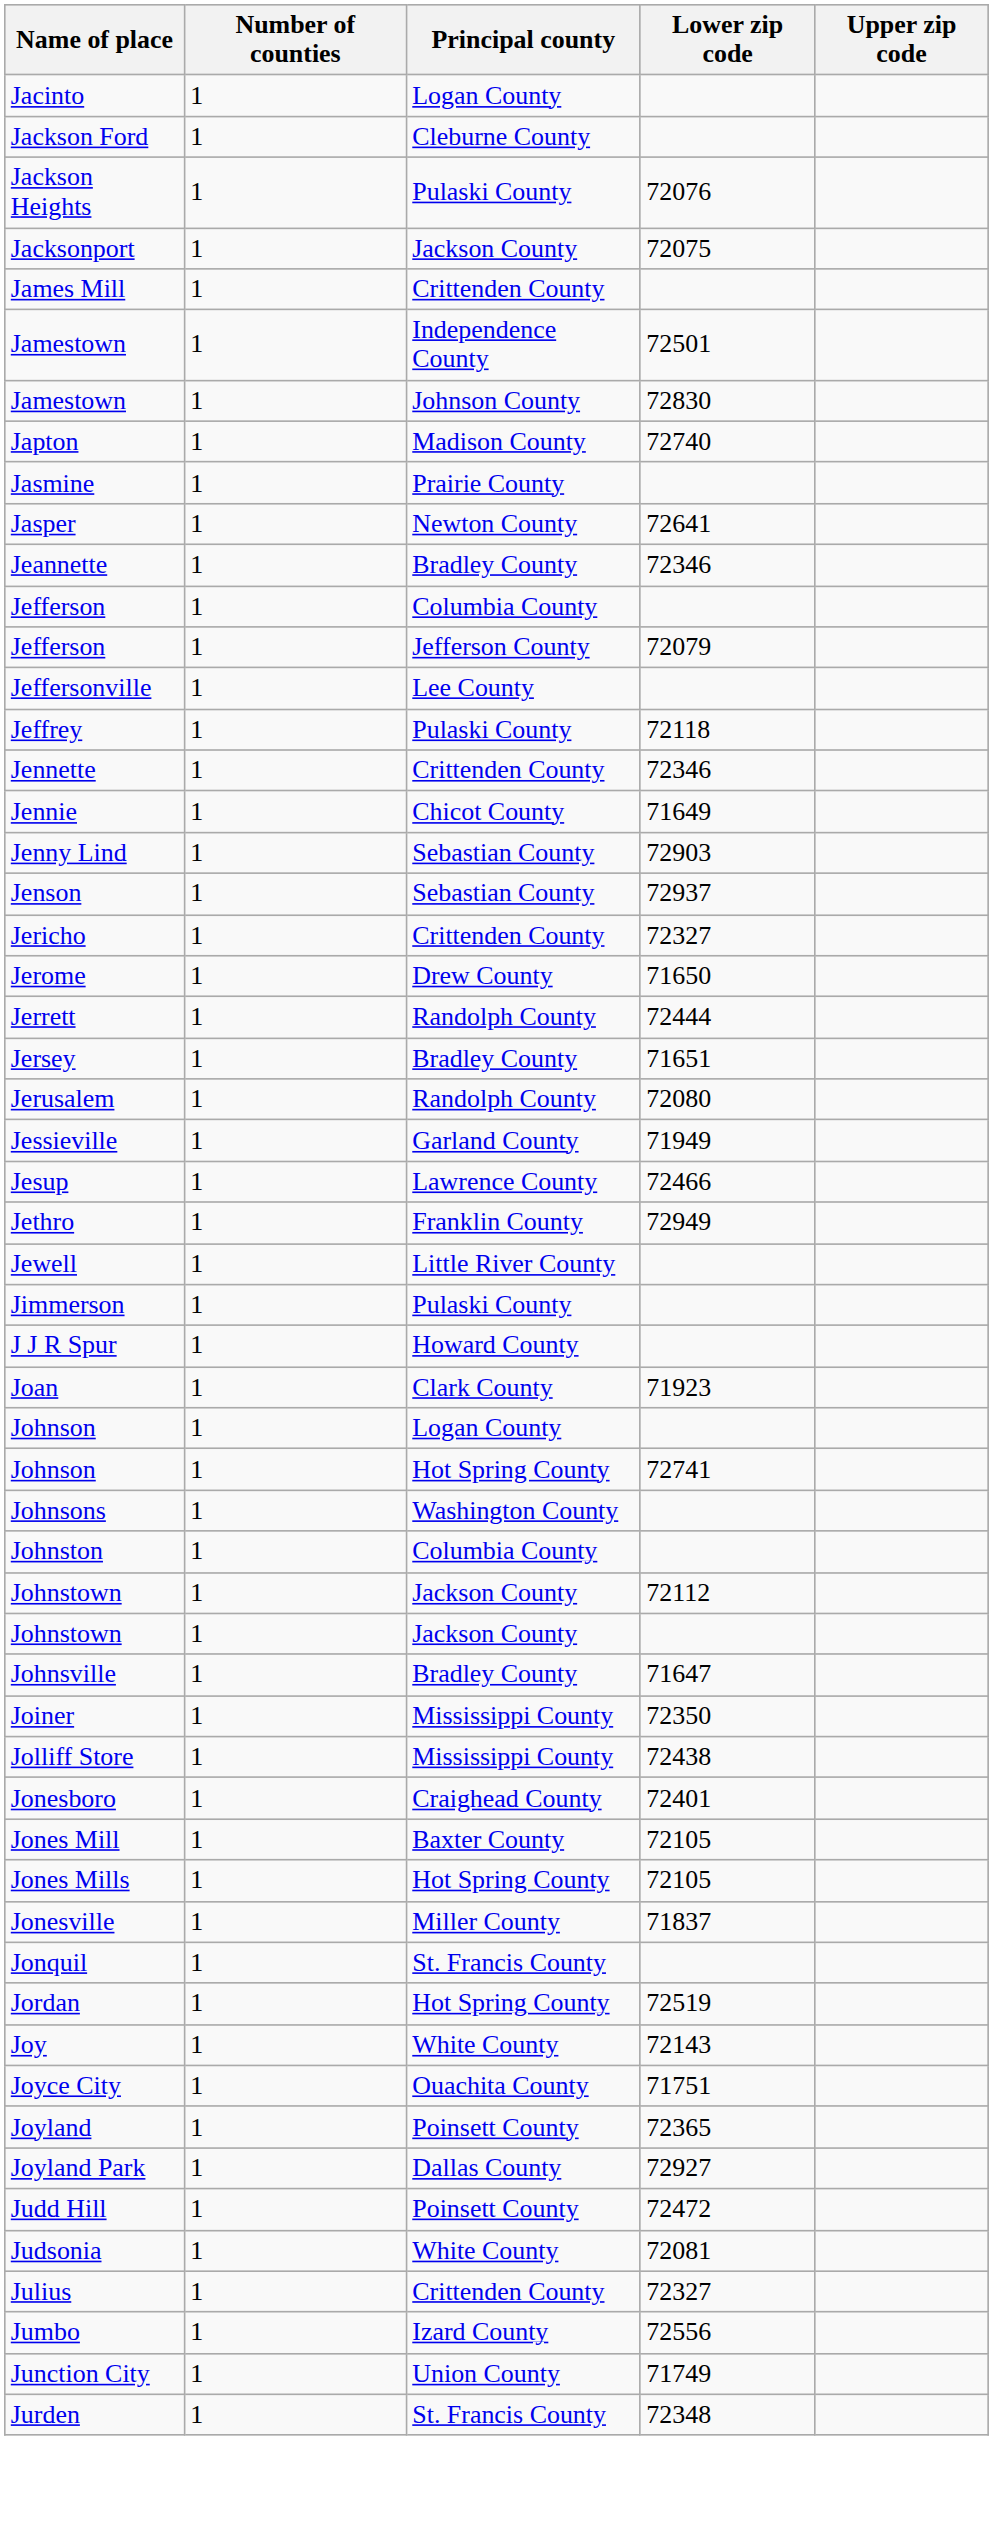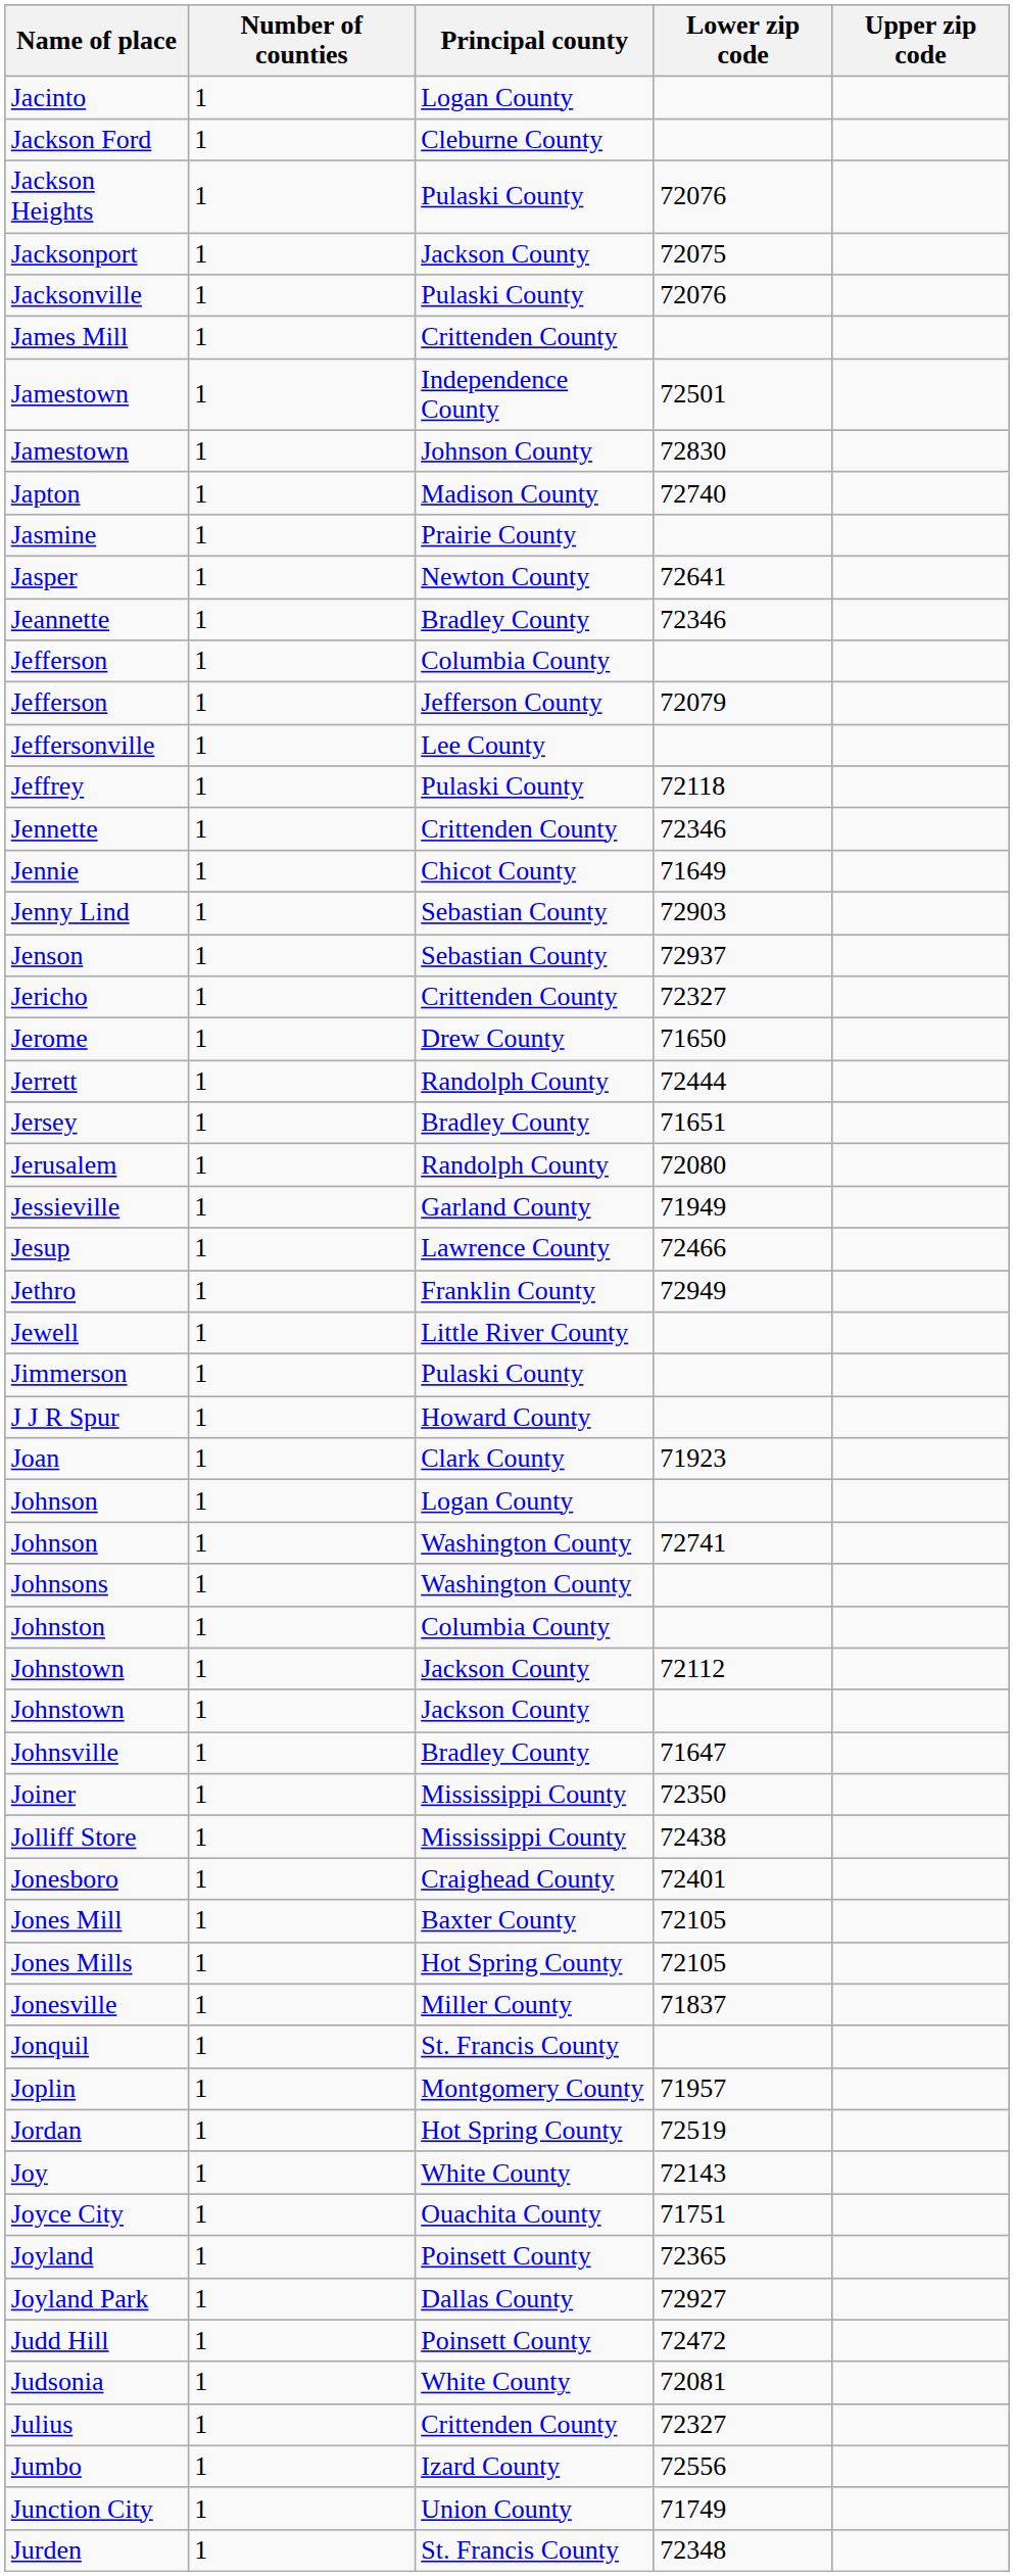 <table class="wikitable">
 <tr>
 <th>Name of place</th>
 <th>Number of counties</th>
 <th>Principal county</th>
 <th>Lower zip code</th>
 <th>Upper zip code</th>
 </tr>
 <tr>
 <td><a href='#'>Jacinto</a></td>
 <td>1</td>
 <td><a href='#'>Logan County</a></td>
 <td> </td>
 <td> </td>
 </tr>
 <tr>
 <td><a href='#'>Jackson Ford</a></td>
 <td>1</td>
 <td><a href='#'>Cleburne County</a></td>
 <td> </td>
 <td> </td>
 </tr>
 <tr>
 <td><a href='#'>Jackson Heights</a></td>
 <td>1</td>
 <td><a href='#'>Pulaski County</a></td>
 <td>72076</td>
 <td> </td>
 </tr>
 <tr>
 <td><a href='#'>Jacksonport</a></td>
 <td>1</td>
 <td><a href='#'>Jackson County</a></td>
 <td>72075</td>
+<td> </td>
+</tr>
+<tr>
+<td><a href='#'>Jacksonville</a></td>
+<td>1</td>
+<td><a href='#'>Pulaski County</a></td>
+<td>72076</td>
 <td> </td>
 </tr>
 <tr>
 <td><a href='#'>James Mill</a></td>
 <td>1</td>
 <td><a href='#'>Crittenden County</a></td>
 <td> </td>
 <td> </td>
 </tr>
 <tr>
 <td><a href='#'>Jamestown</a></td>
 <td>1</td>
 <td><a href='#'>Independence County</a></td>
 <td>72501</td>
 <td> </td>
 </tr>
 <tr>
 <td><a href='#'>Jamestown</a></td>
 <td>1</td>
 <td><a href='#'>Johnson County</a></td>
 <td>72830</td>
 <td> </td>
 </tr>
 <tr>
 <td><a href='#'>Japton</a></td>
 <td>1</td>
 <td><a href='#'>Madison County</a></td>
 <td>72740</td>
 <td> </td>
 </tr>
 <tr>
 <td><a href='#'>Jasmine</a></td>
 <td>1</td>
 <td><a href='#'>Prairie County</a></td>
 <td> </td>
 <td> </td>
 </tr>
 <tr>
 <td><a href='#'>Jasper</a></td>
 <td>1</td>
 <td><a href='#'>Newton County</a></td>
 <td>72641</td>
 <td> </td>
 </tr>
 <tr>
 <td><a href='#'>Jeannette</a></td>
 <td>1</td>
 <td><a href='#'>Bradley County</a></td>
 <td>72346</td>
 <td> </td>
 </tr>
 <tr>
 <td><a href='#'>Jefferson</a></td>
 <td>1</td>
 <td><a href='#'>Columbia County</a></td>
 <td> </td>
 <td> </td>
 </tr>
 <tr>
 <td><a href='#'>Jefferson</a></td>
 <td>1</td>
 <td><a href='#'>Jefferson County</a></td>
 <td>72079</td>
 <td> </td>
 </tr>
 <tr>
 <td><a href='#'>Jeffersonville</a></td>
 <td>1</td>
 <td><a href='#'>Lee County</a></td>
 <td> </td>
 <td> </td>
 </tr>
 <tr>
 <td><a href='#'>Jeffrey</a></td>
 <td>1</td>
 <td><a href='#'>Pulaski County</a></td>
 <td>72118</td>
 <td> </td>
 </tr>
 <tr>
 <td><a href='#'>Jennette</a></td>
 <td>1</td>
 <td><a href='#'>Crittenden County</a></td>
 <td>72346</td>
 <td> </td>
 </tr>
 <tr>
 <td><a href='#'>Jennie</a></td>
 <td>1</td>
 <td><a href='#'>Chicot County</a></td>
 <td>71649</td>
 <td> </td>
 </tr>
 <tr>
 <td><a href='#'>Jenny Lind</a></td>
 <td>1</td>
 <td><a href='#'>Sebastian County</a></td>
 <td>72903</td>
 <td> </td>
 </tr>
 <tr>
 <td><a href='#'>Jenson</a></td>
 <td>1</td>
 <td><a href='#'>Sebastian County</a></td>
 <td>72937</td>
 <td> </td>
 </tr>
 <tr>
 <td><a href='#'>Jericho</a></td>
 <td>1</td>
 <td><a href='#'>Crittenden County</a></td>
 <td>72327</td>
 <td> </td>
 </tr>
 <tr>
 <td><a href='#'>Jerome</a></td>
 <td>1</td>
 <td><a href='#'>Drew County</a></td>
 <td>71650</td>
 <td> </td>
 </tr>
 <tr>
 <td><a href='#'>Jerrett</a></td>
 <td>1</td>
 <td><a href='#'>Randolph County</a></td>
 <td>72444</td>
 <td> </td>
 </tr>
 <tr>
 <td><a href='#'>Jersey</a></td>
 <td>1</td>
 <td><a href='#'>Bradley County</a></td>
 <td>71651</td>
 <td> </td>
 </tr>
 <tr>
 <td><a href='#'>Jerusalem</a></td>
 <td>1</td>
 <td><a href='#'>Randolph County</a></td>
 <td>72080</td>
 <td> </td>
 </tr>
 <tr>
 <td><a href='#'>Jessieville</a></td>
 <td>1</td>
 <td><a href='#'>Garland County</a></td>
 <td>71949</td>
 <td> </td>
 </tr>
 <tr>
 <td><a href='#'>Jesup</a></td>
 <td>1</td>
 <td><a href='#'>Lawrence County</a></td>
 <td>72466</td>
 <td> </td>
 </tr>
 <tr>
 <td><a href='#'>Jethro</a></td>
 <td>1</td>
 <td><a href='#'>Franklin County</a></td>
 <td>72949</td>
 <td> </td>
 </tr>
 <tr>
 <td><a href='#'>Jewell</a></td>
 <td>1</td>
 <td><a href='#'>Little River County</a></td>
 <td> </td>
 <td> </td>
 </tr>
 <tr>
 <td><a href='#'>Jimmerson</a></td>
 <td>1</td>
 <td><a href='#'>Pulaski County</a></td>
 <td> </td>
 <td> </td>
 </tr>
 <tr>
 <td><a href='#'>J J R Spur</a></td>
 <td>1</td>
 <td><a href='#'>Howard County</a></td>
 <td> </td>
 <td> </td>
 </tr>
 <tr>
 <td><a href='#'>Joan</a></td>
 <td>1</td>
 <td><a href='#'>Clark County</a></td>
 <td>71923</td>
 <td> </td>
 </tr>
 <tr>
 <td><a href='#'>Johnson</a></td>
 <td>1</td>
 <td><a href='#'>Logan County</a></td>
 <td> </td>
 <td> </td>
 </tr>
 <tr>
 <td><a href='#'>Johnson</a></td>
 <td>1</td>
-<td><a href='#'>Hot Spring County</a></td>
+<td><a href='#'>Washington County</a></td>
 <td>72741</td>
 <td> </td>
 </tr>
 <tr>
 <td><a href='#'>Johnsons</a></td>
 <td>1</td>
 <td><a href='#'>Washington County</a></td>
 <td> </td>
 <td> </td>
 </tr>
 <tr>
 <td><a href='#'>Johnston</a></td>
 <td>1</td>
 <td><a href='#'>Columbia County</a></td>
 <td> </td>
 <td> </td>
 </tr>
 <tr>
 <td><a href='#'>Johnstown</a></td>
 <td>1</td>
 <td><a href='#'>Jackson County</a></td>
 <td>72112</td>
 <td> </td>
 </tr>
 <tr>
 <td><a href='#'>Johnstown</a></td>
 <td>1</td>
 <td><a href='#'>Jackson County</a></td>
 <td> </td>
 <td> </td>
 </tr>
 <tr>
 <td><a href='#'>Johnsville</a></td>
 <td>1</td>
 <td><a href='#'>Bradley County</a></td>
 <td>71647</td>
 <td> </td>
 </tr>
 <tr>
 <td><a href='#'>Joiner</a></td>
 <td>1</td>
 <td><a href='#'>Mississippi County</a></td>
 <td>72350</td>
 <td> </td>
 </tr>
 <tr>
 <td><a href='#'>Jolliff Store</a></td>
 <td>1</td>
 <td><a href='#'>Mississippi County</a></td>
 <td>72438</td>
 <td> </td>
 </tr>
 <tr>
 <td><a href='#'>Jonesboro</a></td>
 <td>1</td>
 <td><a href='#'>Craighead County</a></td>
 <td>72401</td>
 <td> </td>
 </tr>
 <tr>
 <td><a href='#'>Jones Mill</a></td>
 <td>1</td>
 <td><a href='#'>Baxter County</a></td>
 <td>72105</td>
 <td> </td>
 </tr>
 <tr>
 <td><a href='#'>Jones Mills</a></td>
 <td>1</td>
 <td><a href='#'>Hot Spring County</a></td>
 <td>72105</td>
 <td> </td>
 </tr>
 <tr>
 <td><a href='#'>Jonesville</a></td>
 <td>1</td>
 <td><a href='#'>Miller County</a></td>
 <td>71837</td>
 <td> </td>
 </tr>
 <tr>
 <td><a href='#'>Jonquil</a></td>
 <td>1</td>
 <td><a href='#'>St. Francis County</a></td>
 <td> </td>
 <td> </td>
 </tr>
 <tr>
+<td><a href='#'>Joplin</a></td>
+<td>1</td>
+<td><a href='#'>Montgomery County</a></td>
+<td>71957</td>
+<td> </td>
+</tr>
+<tr>
 <td><a href='#'>Jordan</a></td>
 <td>1</td>
 <td><a href='#'>Hot Spring County</a></td>
 <td>72519</td>
 <td> </td>
 </tr>
 <tr>
 <td><a href='#'>Joy</a></td>
 <td>1</td>
 <td><a href='#'>White County</a></td>
 <td>72143</td>
 <td> </td>
 </tr>
 <tr>
 <td><a href='#'>Joyce City</a></td>
 <td>1</td>
 <td><a href='#'>Ouachita County</a></td>
 <td>71751</td>
 <td> </td>
 </tr>
 <tr>
 <td><a href='#'>Joyland</a></td>
 <td>1</td>
 <td><a href='#'>Poinsett County</a></td>
 <td>72365</td>
 <td> </td>
 </tr>
 <tr>
 <td><a href='#'>Joyland Park</a></td>
 <td>1</td>
 <td><a href='#'>Dallas County</a></td>
 <td>72927</td>
 <td> </td>
 </tr>
 <tr>
 <td><a href='#'>Judd Hill</a></td>
 <td>1</td>
 <td><a href='#'>Poinsett County</a></td>
 <td>72472</td>
 <td> </td>
 </tr>
 <tr>
 <td><a href='#'>Judsonia</a></td>
 <td>1</td>
 <td><a href='#'>White County</a></td>
 <td>72081</td>
 <td> </td>
 </tr>
 <tr>
 <td><a href='#'>Julius</a></td>
 <td>1</td>
 <td><a href='#'>Crittenden County</a></td>
 <td>72327</td>
 <td> </td>
 </tr>
 <tr>
 <td><a href='#'>Jumbo</a></td>
 <td>1</td>
 <td><a href='#'>Izard County</a></td>
 <td>72556</td>
 <td> </td>
 </tr>
 <tr>
 <td><a href='#'>Junction City</a></td>
 <td>1</td>
 <td><a href='#'>Union County</a></td>
 <td>71749</td>
 <td> </td>
 </tr>
 <tr>
 <td><a href='#'>Jurden</a></td>
 <td>1</td>
 <td><a href='#'>St. Francis County</a></td>
 <td>72348</td>
 <td> </td>
 </tr>
 </table>
